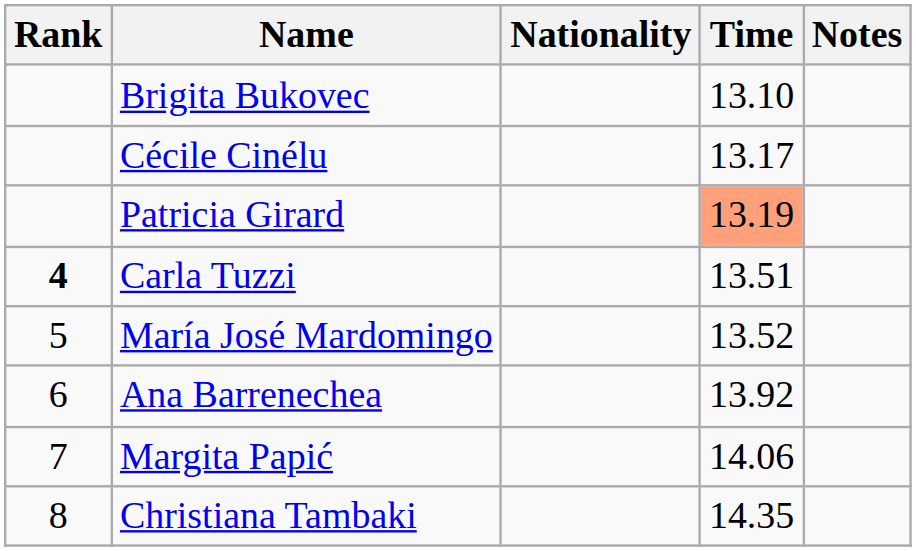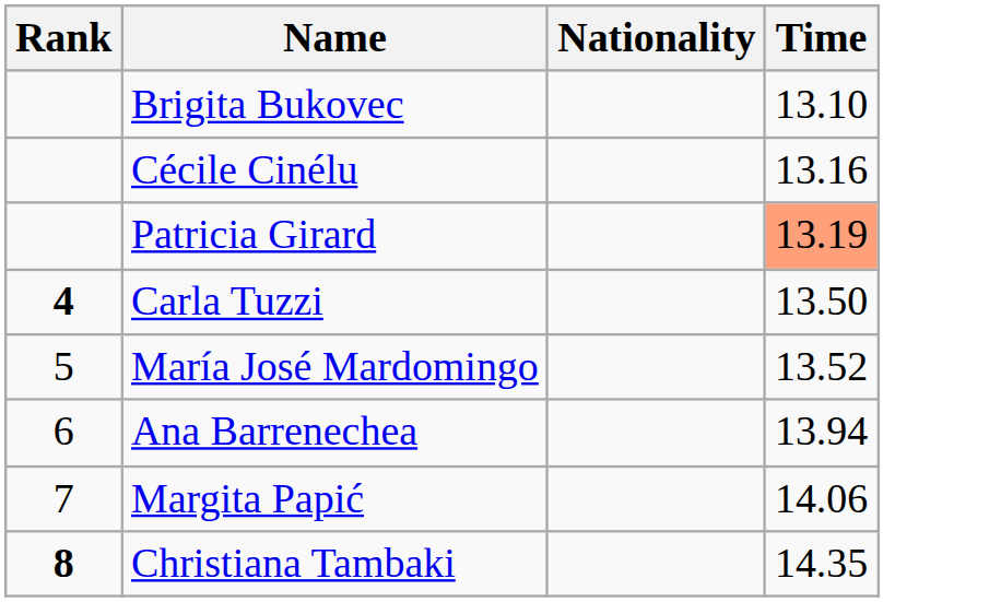 <table class="wikitable sortable" style="text-align:center">
 <tr>
 <th>Rank</th>
 <th>Name</th>
 <th>Nationality</th>
 <th>Time</th>
-<th>Notes</th>
 </tr>
 <tr>
 <td></td>
 <td align=left><a href='#'>Brigita Bukovec</a></td>
 <td align=left></td>
 <td>13.10</td>
-<td></td>
 </tr>
 <tr>
 <td></td>
 <td align=left><a href='#'>Cécile Cinélu</a></td>
 <td align=left></td>
-<td>13.17</td>
-<td></td>
+<td>13.16</td>
 </tr>
 <tr>
 <td></td>
 <td align=left><a href='#'>Patricia Girard</a></td>
 <td align=left></td>
 <td style="background: lightsalmon;">13.19</td>
-<td></td>
 </tr>
 <tr>
 <td><strong>4</strong></td>
 <td align=left><a href='#'>Carla Tuzzi</a></td>
 <td align=left></td>
-<td>13.51</td>
-<td></td>
+<td>13.50</td>
 </tr>
 <tr>
 <td>5</td>
 <td align=left><a href='#'>María José Mardomingo</a></td>
 <td align=left></td>
 <td>13.52</td>
-<td></td>
 </tr>
 <tr>
 <td>6</td>
 <td align=left><a href='#'>Ana Barrenechea</a></td>
 <td align=left></td>
-<td>13.92</td>
-<td></td>
+<td>13.94</td>
 </tr>
 <tr>
 <td>7</td>
 <td align=left><a href='#'>Margita Papić</a></td>
 <td align=left></td>
 <td>14.06</td>
-<td></td>
 </tr>
 <tr>
-<td>8</td>
+<td><strong>8</strong></td>
 <td align=left><a href='#'>Christiana Tambaki</a></td>
 <td align=left></td>
 <td>14.35</td>
-<td></td>
 </tr>
 </table>
